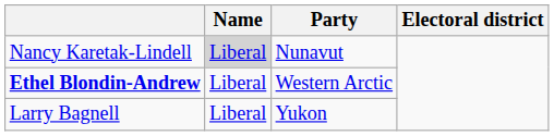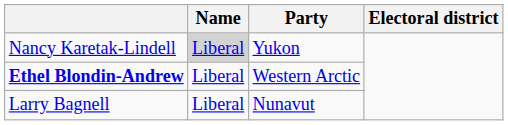 <table class="wikitable">
 <tr>
 <th></th>
 <th>Name</th>
 <th>Party</th>
 <th>Electoral district</th>
 </tr>
 <tr>
 <td><a href='#'>Nancy Karetak-Lindell</a></td>
 <td style="background: lightgrey;"><a href='#'>Liberal</a></td>
-<td><a href='#'>Nunavut</a></td>
+<td><a href='#'>Yukon</a></td>
 </tr>
 <tr>
 <td><strong><a href='#'>Ethel Blondin-Andrew</a></strong></td>
 <td><a href='#'>Liberal</a></td>
 <td><a href='#'>Western Arctic</a></td>
 </tr>
 <tr>
 <td><a href='#'>Larry Bagnell</a></td>
 <td><a href='#'>Liberal</a></td>
-<td><a href='#'>Yukon</a></td>
+<td><a href='#'>Nunavut</a></td>
 </tr>
 </table>
